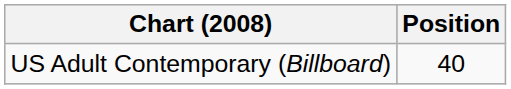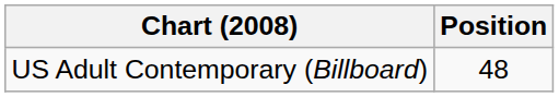 <table class="wikitable sortable">
 <tr>
 <th>Chart (2008)</th>
 <th>Position</th>
 </tr>
 <tr>
 <td>US Adult Contemporary (<em>Billboard</em>)</td>
-<td style="text-align:center;">40</td>
+<td style="text-align:center;">48</td>
 </tr>
 </table>
